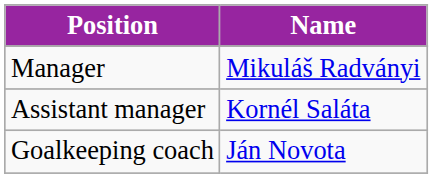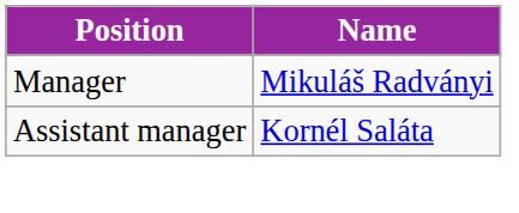 <table class="wikitable">
 <tr>
 <th style="color:white; background:#9725a0;">Position</th>
 <th style="color:white; background:#9725a0;">Name</th>
 </tr>
 <tr>
 </tr>
 <tr>
 <td>Manager</td>
 <td> <a href='#'>Mikuláš Radványi</a></td>
 </tr>
 <tr>
 <td>Assistant manager</td>
 <td> <a href='#'>Kornél Saláta</a></td>
 </tr>
-<tr>
-<td>Goalkeeping coach</td>
-<td> <a href='#'>Ján Novota</a></td>
-</tr>
 </table>
